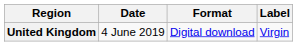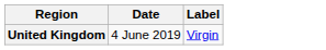 <table class="wikitable sortable plainrowheaders">
 <tr>
 <th scope="col">Region</th>
 <th scope="col">Date</th>
-<th scope="col">Format</th>
 <th scope="col">Label</th>
 </tr>
 <tr>
 <th scope="row">United Kingdom</th>
 <td>4 June 2019</td>
-<td><a href='#'>Digital download</a></td>
 <td><a href='#'>Virgin</a></td>
 </tr>
 </table>
